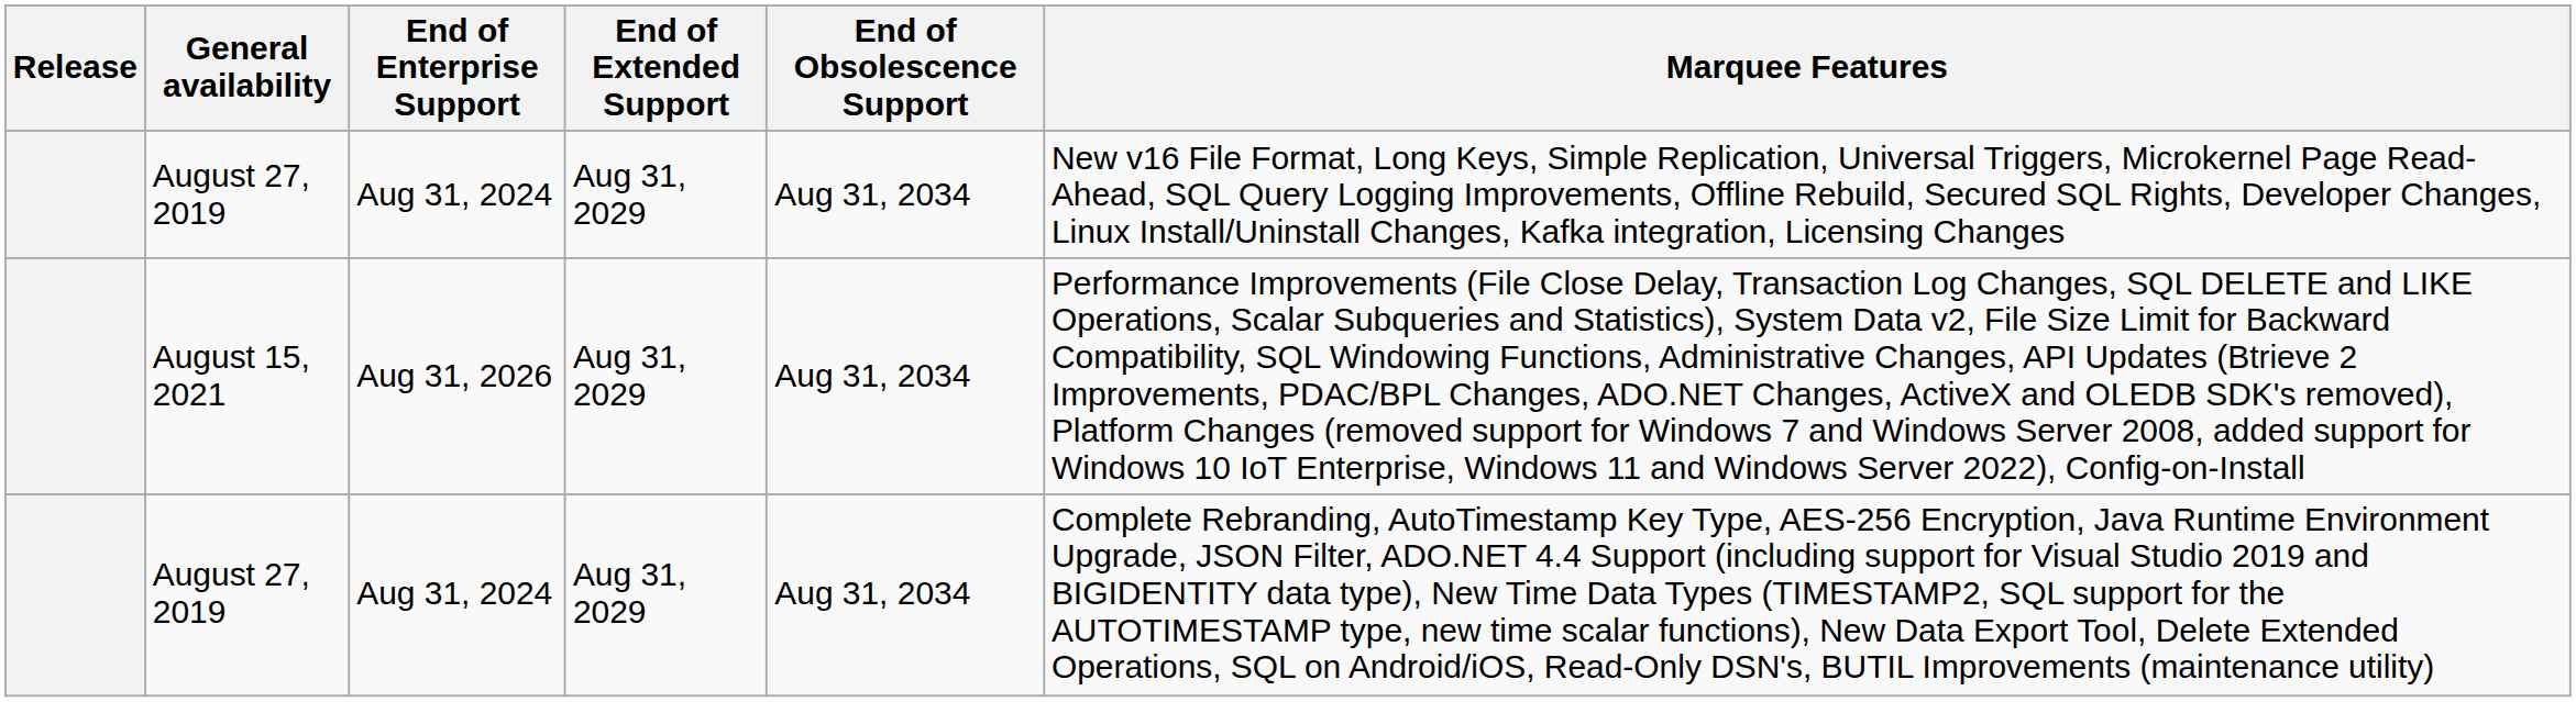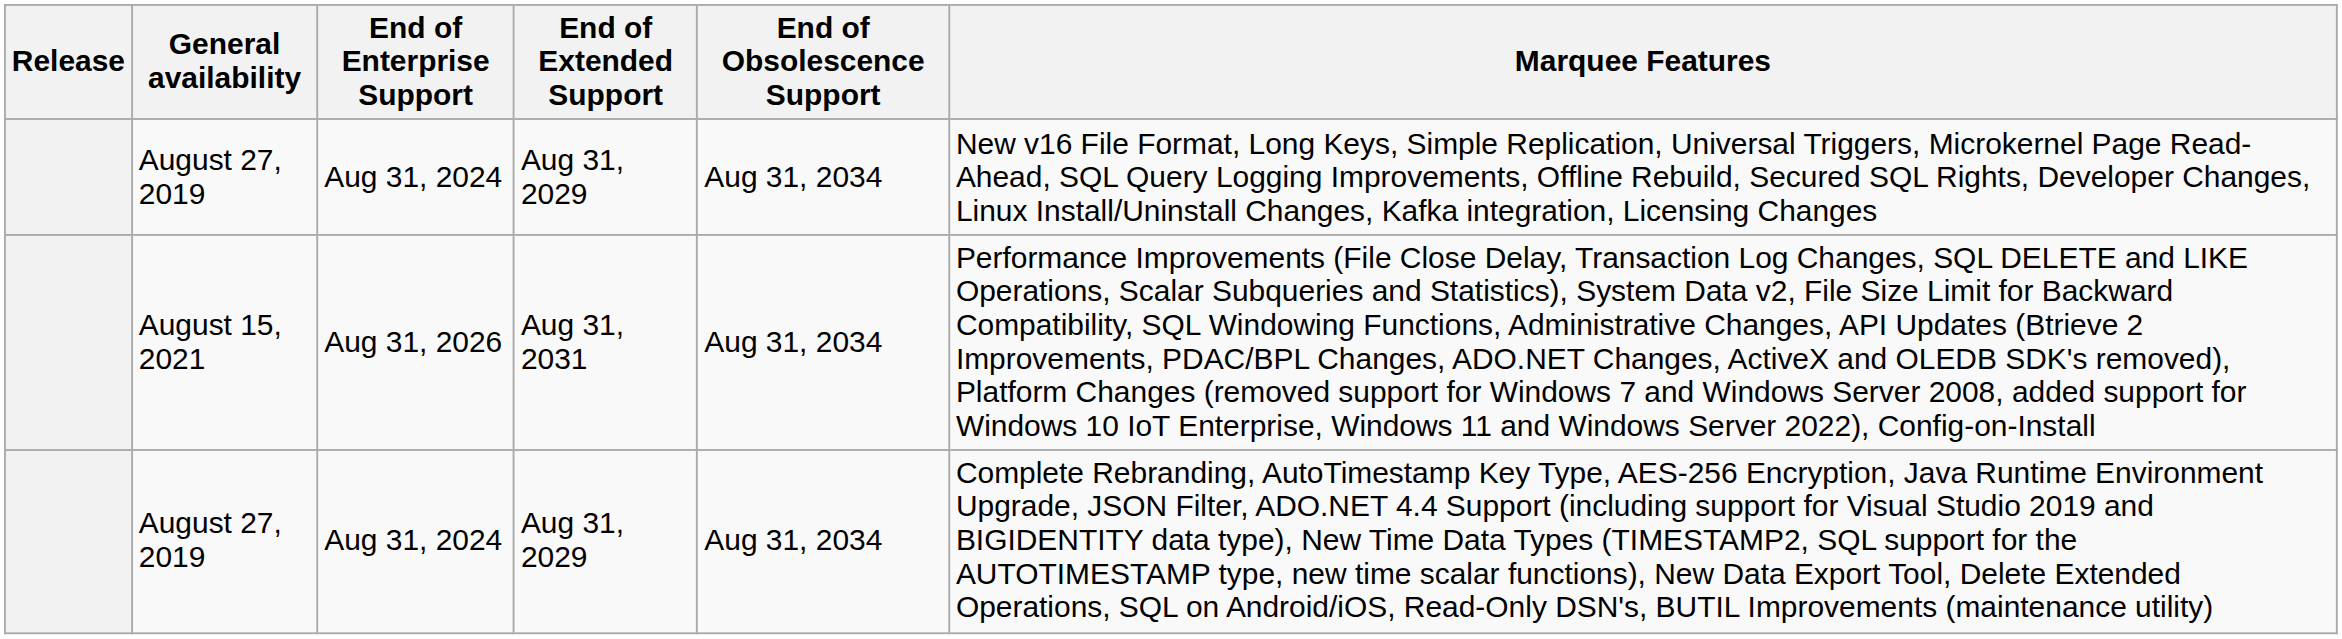 <table class="wikitable">
 <tr>
 <th>Release</th>
 <th>General availability</th>
 <th>End of Enterprise Support</th>
 <th>End of Extended Support</th>
 <th>End of Obsolescence Support</th>
 <th>Marquee Features</th>
 </tr>
 <tr>
 <th></th>
 <td>August 27, 2019</td>
 <td>Aug 31, 2024</td>
 <td>Aug 31, 2029</td>
 <td>Aug 31, 2034</td>
 <td>New v16 File Format, Long Keys, Simple Replication, Universal Triggers, Microkernel Page Read-Ahead, SQL Query Logging Improvements, Offline Rebuild, Secured SQL Rights, Developer Changes, Linux Install/Uninstall Changes, Kafka integration, Licensing Changes</td>
 </tr>
 <tr>
 <th></th>
 <td>August 15, 2021</td>
 <td>Aug 31, 2026</td>
-<td>Aug 31, 2029</td>
+<td>Aug 31, 2031</td>
 <td>Aug 31, 2034</td>
 <td>Performance Improvements (File Close Delay, Transaction Log Changes, SQL DELETE and LIKE Operations, Scalar Subqueries and Statistics), System Data v2, File Size Limit for Backward Compatibility, SQL Windowing Functions, Administrative Changes, API Updates (Btrieve 2 Improvements, PDAC/BPL Changes, ADO.NET Changes, ActiveX and OLEDB SDK's removed), Platform Changes (removed support for Windows 7 and Windows Server 2008, added support for Windows 10 IoT Enterprise, Windows 11 and Windows Server 2022), Config-on-Install</td>
 </tr>
 <tr>
 <th></th>
 <td>August 27, 2019</td>
 <td>Aug 31, 2024</td>
 <td>Aug 31, 2029</td>
 <td>Aug 31, 2034</td>
 <td>Complete Rebranding, AutoTimestamp Key Type, AES-256 Encryption, Java Runtime Environment Upgrade, JSON Filter, ADO.NET 4.4 Support (including support for Visual Studio 2019 and BIGIDENTITY data type), New Time Data Types (TIMESTAMP2, SQL support for the AUTOTIMESTAMP type, new time scalar functions), New Data Export Tool, Delete Extended Operations, SQL on Android/iOS, Read-Only DSN's, BUTIL Improvements (maintenance utility)</td>
 </tr>
 </table>
